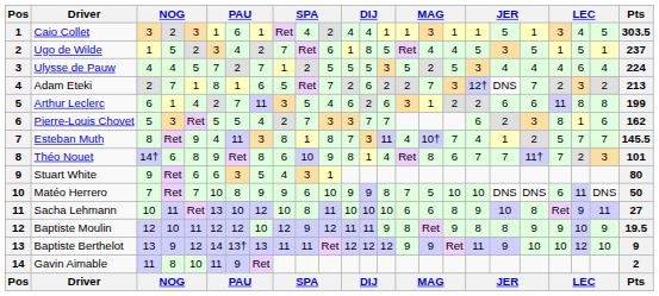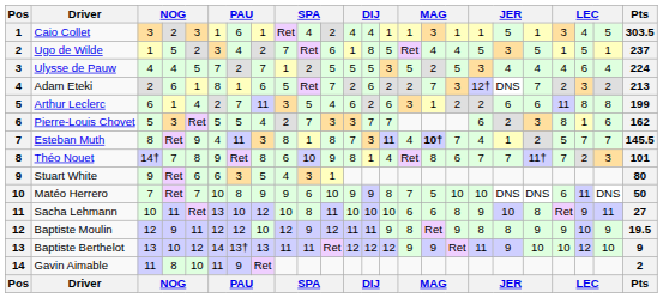 <table class="wikitable" style="font-size:85%; text-align:center">
 <tr>
 <th>Pos</th>
 <th>Driver</th>
 <th colspan=3><a href='#'>NOG</a><br></th>
 <th colspan=3><a href='#'>PAU</a><br></th>
 <th colspan=3><a href='#'>SPA</a><br></th>
 <th colspan=3><a href='#'>DIJ</a><br></th>
 <th colspan=3><a href='#'>MAG</a><br></th>
 <th colspan=3><a href='#'>JER</a><br></th>
 <th colspan=3><a href='#'>LEC</a><br></th>
 <th>Pts</th>
 </tr>
 <tr>
 <th>1</th>
 <td style="text-align:left"> <a href='#'>Caio Collet</a></td>
 <td style="background:#ffdf9f">3</td>
 <td style="background:#dfdfdf">2</td>
 <td style="background:#ffdf9f">3</td>
 <td style="background:#ffffbf">1</td>
 <td style="background:#dfffdf">6</td>
 <td style="background:#ffffbf">1</td>
 <td style="background:#efcfff">Ret</td>
 <td style="background:#dfffdf">4</td>
 <td style="background:#dfdfdf">2</td>
 <td style="background:#dfffdf">4</td>
 <td style="background:#dfffdf">4</td>
 <td style="background:#ffffbf">1</td>
 <td style="background:#ffffbf">1</td>
 <td style="background:#ffdf9f">3</td>
 <td style="background:#ffffbf">1</td>
 <td style="background:#ffffbf">1</td>
 <td style="background:#dfffdf">5</td>
 <td style="background:#ffffbf">1</td>
 <td style="background:#ffdf9f">3</td>
 <td style="background:#dfffdf">4</td>
 <td style="background:#dfffdf">5</td>
 <th>303.5</th>
 </tr>
 <tr>
 <th>2</th>
 <td style="text-align:left"> <a href='#'>Ugo de Wilde</a></td>
 <td style="background:#ffffbf">1</td>
 <td style="background:#dfffdf">5</td>
 <td style="background:#dfdfdf">2</td>
 <td style="background:#ffdf9f">3</td>
 <td style="background:#dfffdf">4</td>
 <td style="background:#dfdfdf">2</td>
 <td style="background:#dfffdf">7</td>
 <td style="background:#efcfff">Ret</td>
 <td style="background:#dfffdf">6</td>
 <td style="background:#ffffbf">1</td>
 <td style="background:#dfffdf">8</td>
 <td style="background:#dfffdf">5</td>
 <td style="background:#efcfff">Ret</td>
 <td style="background:#dfffdf">4</td>
 <td style="background:#dfffdf">4</td>
 <td style="background:#dfffdf">5</td>
 <td style="background:#ffdf9f">3</td>
 <td style="background:#dfffdf">5</td>
 <td style="background:#ffffbf">1</td>
 <td style="background:#dfffdf">5</td>
 <td style="background:#ffffbf">1</td>
 <th>237</th>
 </tr>
 <tr>
 <th>3</th>
 <td style="text-align:left"> <a href='#'>Ulysse de Pauw</a></td>
 <td style="background:#dfffdf">4</td>
 <td style="background:#dfffdf">4</td>
 <td style="background:#dfffdf">5</td>
 <td style="background:#dfffdf">7</td>
 <td style="background:#dfdfdf">2</td>
 <td style="background:#dfffdf">7</td>
 <td style="background:#ffffbf">1</td>
 <td style="background:#dfdfdf">2</td>
 <td style="background:#dfffdf">5</td>
 <td style="background:#dfffdf">5</td>
 <td style="background:#dfffdf">5</td>
 <td style="background:#ffdf9f">3</td>
 <td style="background:#dfffdf">5</td>
 <td style="background:#dfdfdf">2</td>
 <td style="background:#dfffdf">5</td>
 <td style="background:#ffdf9f">3</td>
 <td style="background:#dfffdf">4</td>
 <td style="background:#dfffdf">4</td>
 <td style="background:#dfffdf">4</td>
 <td style="background:#dfffdf">6</td>
 <td style="background:#dfffdf">4</td>
 <th>224</th>
 </tr>
 <tr>
 <th>4</th>
 <td style="text-align:left"> Adam Eteki</td>
 <td style="background:#dfdfdf">2</td>
-<td style="background:#dfffdf">7</td>
+<td style="background:#dfffdf">6</td>
 <td style="background:#ffffbf">1</td>
 <td style="background:#dfffdf">8</td>
 <td style="background:#ffffbf">1</td>
 <td style="background:#dfffdf">6</td>
 <td style="background:#dfffdf">5</td>
 <td style="background:#efcfff">Ret</td>
 <td style="background:#dfffdf">7</td>
 <td style="background:#dfdfdf">2</td>
 <td style="background:#dfffdf">6</td>
 <td style="background:#dfdfdf">2</td>
 <td style="background:#dfdfdf">2</td>
 <td style="background:#dfffdf">7</td>
 <td style="background:#ffdf9f">3</td>
 <td style="background:#cfcfff">12†</td>
 <td style="background:#ffffff">DNS</td>
 <td style="background:#dfffdf">7</td>
 <td style="background:#dfdfdf">2</td>
 <td style="background:#ffdf9f">3</td>
 <td style="background:#dfdfdf">2</td>
 <th>213</th>
 </tr>
 <tr>
 <th>5</th>
 <td style="text-align:left"> <a href='#'>Arthur Leclerc</a></td>
 <td style="background:#dfffdf">6</td>
 <td style="background:#ffffbf">1</td>
 <td style="background:#dfffdf">4</td>
 <td style="background:#dfdfdf">2</td>
 <td style="background:#dfffdf">7</td>
 <td style="background:#cfcfff">11</td>
 <td style="background:#ffdf9f">3</td>
 <td style="background:#dfffdf">5</td>
 <td style="background:#dfffdf">4</td>
 <td style="background:#dfffdf">6</td>
 <td style="background:#dfdfdf">2</td>
 <td style="background:#dfffdf">6</td>
 <td style="background:#ffdf9f">3</td>
 <td style="background:#ffffbf">1</td>
 <td style="background:#dfdfdf">2</td>
 <td style="background:#dfdfdf">2</td>
 <td style="background:#dfffdf">6</td>
 <td style="background:#dfffdf">6</td>
 <td style="background:#cfcfff">11</td>
 <td style="background:#dfffdf">8</td>
 <td style="background:#dfffdf">8</td>
 <th>199</th>
 </tr>
 <tr>
 <th>6</th>
 <td style="text-align:left" nowrap> <a href='#'>Pierre-Louis Chovet</a></td>
 <td style="background:#dfffdf">5</td>
 <td style="background:#ffdf9f">3</td>
 <td style="background:#efcfff">Ret</td>
 <td style="background:#dfffdf">5</td>
 <td style="background:#dfffdf">5</td>
 <td style="background:#dfffdf">4</td>
 <td style="background:#dfdfdf">2</td>
 <td style="background:#dfffdf">7</td>
 <td style="background:#ffdf9f">3</td>
 <td style="background:#ffdf9f">3</td>
 <td style="background:#dfffdf">7</td>
 <td style="background:#dfffdf">7</td>
 <td></td>
 <td></td>
 <td></td>
 <td style="background:#dfffdf">6</td>
 <td style="background:#dfdfdf">2</td>
 <td style="background:#ffdf9f">3</td>
 <td style="background:#dfffdf">8</td>
 <td style="background:#ffffbf">1</td>
 <td style="background:#dfffdf">6</td>
 <th>162</th>
 </tr>
 <tr>
 <th>7</th>
 <td style="text-align:left"> <a href='#'>Esteban Muth</a></td>
 <td style="background:#dfffdf">8</td>
 <td style="background:#efcfff">Ret</td>
 <td style="background:#dfffdf">9</td>
 <td style="background:#dfffdf">4</td>
 <td style="background:#cfcfff">11</td>
 <td style="background:#ffdf9f">3</td>
 <td style="background:#dfffdf">8</td>
 <td style="background:#ffffbf">1</td>
 <td style="background:#dfffdf">8</td>
 <td style="background:#dfffdf">7</td>
 <td style="background:#ffdf9f">3</td>
 <td style="background:#cfcfff">11</td>
 <td style="background:#dfffdf">4</td>
-<td style="background:#cfcfff">10†</td>
+<td style="background:#cfcfff"><strong>10†</strong></td>
 <td style="background:#dfffdf">7</td>
 <td style="background:#dfffdf">4</td>
 <td style="background:#ffffbf">1</td>
 <td style="background:#dfdfdf">2</td>
 <td style="background:#dfffdf">5</td>
 <td style="background:#dfffdf">7</td>
 <td style="background:#dfffdf">7</td>
 <th>145.5</th>
 </tr>
 <tr>
 <th>8</th>
 <td style="text-align:left"> <a href='#'>Théo Nouet</a></td>
 <td style="background:#cfcfff">14†</td>
-<td style="background:#dfffdf">6</td>
+<td style="background:#dfffdf">7</td>
 <td style="background:#dfffdf">8</td>
 <td style="background:#dfffdf">9</td>
 <td style="background:#efcfff">Ret</td>
 <td style="background:#dfffdf">8</td>
 <td style="background:#dfffdf">6</td>
 <td style="background:#cfcfff">10</td>
 <td style="background:#dfffdf">9</td>
 <td style="background:#dfffdf">8</td>
 <td style="background:#ffffbf">1</td>
 <td style="background:#dfffdf">4</td>
 <td style="background:#efcfff">Ret</td>
 <td style="background:#dfffdf">8</td>
 <td style="background:#dfffdf">6</td>
 <td style="background:#dfffdf">7</td>
 <td style="background:#dfffdf">7</td>
 <td style="background:#cfcfff">11†</td>
 <td style="background:#dfffdf">7</td>
 <td style="background:#dfdfdf">2</td>
 <td style="background:#ffdf9f">3</td>
 <th>101</th>
 </tr>
 <tr>
 <th>9</th>
 <td style="text-align:left"> Stuart White</td>
 <td style="background:#dfffdf">9</td>
 <td style="background:#efcfff">Ret</td>
 <td style="background:#dfffdf">6</td>
 <td style="background:#dfffdf">6</td>
 <td style="background:#ffdf9f">3</td>
 <td style="background:#dfffdf">5</td>
 <td style="background:#dfffdf">4</td>
 <td style="background:#ffdf9f">3</td>
 <td style="background:#ffffbf">1</td>
 <td></td>
 <td></td>
 <td></td>
 <td></td>
 <td></td>
 <td></td>
 <td></td>
 <td></td>
 <td></td>
 <td></td>
 <td></td>
 <td></td>
 <th>80</th>
 </tr>
 <tr>
 <th>10</th>
 <td style="text-align:left"> Matéo Herrero</td>
 <td style="background:#dfffdf">7</td>
 <td style="background:#efcfff">Ret</td>
 <td style="background:#dfffdf">7</td>
 <td style="background:#dfffdf">10</td>
 <td style="background:#dfffdf">8</td>
 <td style="background:#dfffdf">9</td>
 <td style="background:#dfffdf">9</td>
 <td style="background:#dfffdf">6</td>
 <td style="background:#dfffdf">10</td>
 <td style="background:#dfffdf">9</td>
 <td style="background:#cfcfff">9</td>
 <td style="background:#dfffdf">8</td>
 <td style="background:#dfffdf">7</td>
 <td style="background:#dfffdf">5</td>
 <td style="background:#dfffdf">10</td>
 <td style="background:#dfffdf">10</td>
 <td style="background:#ffffff">DNS</td>
 <td style="background:#ffffff">DNS</td>
 <td style="background:#dfffdf">6</td>
 <td style="background:#cfcfff">11</td>
 <td style="background:#ffffff">DNS</td>
 <th>50</th>
 </tr>
 <tr>
 <th>11</th>
 <td style="text-align:left"> Sacha Lehmann</td>
 <td style="background:#dfffdf">10</td>
 <td style="background:#cfcfff">11</td>
 <td style="background:#efcfff">Ret</td>
 <td style="background:#cfcfff">13</td>
 <td style="background:#cfcfff">10</td>
 <td style="background:#cfcfff">12</td>
 <td style="background:#dfffdf">10</td>
 <td style="background:#dfffdf">8</td>
 <td style="background:#cfcfff">11</td>
 <td style="background:#dfffdf">10</td>
 <td style="background:#cfcfff">10</td>
 <td style="background:#dfffdf">10</td>
 <td style="background:#dfffdf">6</td>
 <td style="background:#dfffdf">6</td>
 <td style="background:#dfffdf">8</td>
 <td style="background:#dfffdf">9</td>
 <td style="background:#cfcfff">10</td>
 <td style="background:#dfffdf">8</td>
 <td style="background:#efcfff">Ret</td>
 <td style="background:#cfcfff">9</td>
 <td style="background:#cfcfff">11</td>
 <th>27</th>
 </tr>
 <tr>
 <th>12</th>
 <td style="text-align:left"> Baptiste Moulin</td>
 <td style="background:#cfcfff">12</td>
-<td style="background:#cfcfff">10</td>
+<td style="background:#cfcfff">9</td>
 <td style="background:#cfcfff">11</td>
 <td style="background:#cfcfff">12</td>
 <td style="background:#cfcfff">12</td>
 <td style="background:#dfffdf">10</td>
 <td style="background:#cfcfff">12</td>
 <td style="background:#cfcfff">9</td>
 <td style="background:#cfcfff">12</td>
 <td style="background:#cfcfff">11</td>
 <td style="background:#cfcfff">11</td>
 <td style="background:#dfffdf">9</td>
 <td style="background:#dfffdf">8</td>
 <td style="background:#efcfff">Ret</td>
 <td style="background:#dfffdf">9</td>
 <td style="background:#dfffdf">8</td>
 <td style="background:#dfffdf">8</td>
 <td style="background:#dfffdf">9</td>
 <td style="background:#dfffdf">9</td>
 <td style="background:#cfcfff">10</td>
 <td style="background:#dfffdf">9</td>
 <th>19.5</th>
 </tr>
 <tr>
 <th>13</th>
 <td style="text-align:left"> Baptiste Berthelot</td>
 <td style="background:#cfcfff">13</td>
-<td style="background:#cfcfff">9</td>
+<td style="background:#cfcfff">10</td>
 <td style="background:#cfcfff">12</td>
 <td style="background:#cfcfff">14</td>
 <td style="background:#cfcfff">13†</td>
 <td style="background:#cfcfff">13</td>
 <td style="background:#cfcfff">11</td>
 <td style="background:#cfcfff">11</td>
 <td style="background:#efcfff">Ret</td>
 <td style="background:#cfcfff">12</td>
 <td style="background:#cfcfff">12</td>
 <td style="background:#cfcfff">12</td>
 <td style="background:#dfffdf">9</td>
 <td style="background:#cfcfff">9</td>
 <td style="background:#efcfff">Ret</td>
 <td style="background:#cfcfff">11</td>
 <td style="background:#cfcfff">9</td>
 <td style="background:#dfffdf">10</td>
 <td style="background:#dfffdf">10</td>
 <td style="background:#cfcfff">12</td>
 <td style="background:#dfffdf">10</td>
 <th>9</th>
 </tr>
 <tr>
 <th>14</th>
 <td style="text-align:left"> Gavin Aimable</td>
 <td style="background:#cfcfff">11</td>
 <td style="background:#dfffdf">8</td>
 <td style="background:#dfffdf">10</td>
 <td style="background:#cfcfff">11</td>
 <td style="background:#cfcfff">9</td>
 <td style="background:#efcfff">Ret</td>
 <td></td>
 <td></td>
 <td></td>
 <td></td>
 <td></td>
 <td></td>
 <td></td>
 <td></td>
 <td></td>
 <td></td>
 <td></td>
 <td></td>
 <td></td>
 <td></td>
 <td></td>
 <th>2</th>
 </tr>
 <tr>
 <th>Pos</th>
 <th>Driver</th>
 <th colspan=3><a href='#'>NOG</a><br></th>
 <th colspan=3><a href='#'>PAU</a><br></th>
 <th colspan=3><a href='#'>SPA</a><br></th>
 <th colspan=3><a href='#'>DIJ</a><br></th>
 <th colspan=3><a href='#'>MAG</a><br></th>
 <th colspan=3><a href='#'>JER</a><br></th>
 <th colspan=3><a href='#'>LEC</a><br></th>
 <th>Pts</th>
 </tr>
 </table>
